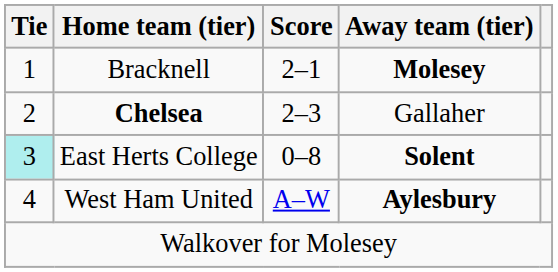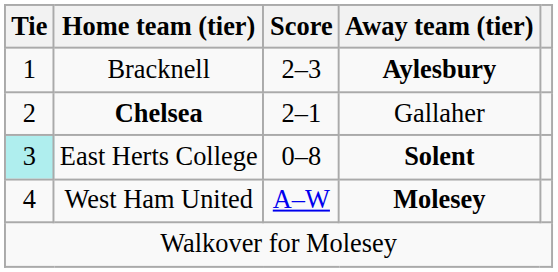 <table class="wikitable" style="text-align:center; font-size:85%">
 <tr>
 <th>Tie</th>
 <th>Home team (tier)</th>
 <th>Score</th>
 <th>Away team (tier)</th>
 <th></th>
 </tr>
 <tr>
 <td align="center">1</td>
 <td>Bracknell</td>
-<td align="center">2–1</td>
-<td><strong>Molesey</strong></td>
+<td align="center">2–3</td>
+<td><strong>Aylesbury</strong></td>
 <td></td>
 </tr>
 <tr>
 <td align="center">2</td>
 <td><strong>Chelsea</strong></td>
-<td align="center">2–3</td>
+<td align="center">2–1</td>
 <td>Gallaher</td>
 <td></td>
 </tr>
 <tr>
 <td align="center" style="background: paleturquoise;">3</td>
 <td>East Herts College</td>
 <td align="center">0–8</td>
 <td><strong>Solent</strong></td>
 <td></td>
 </tr>
 <tr>
 <td align="center">4</td>
 <td>West Ham United</td>
 <td align="center"><a href='#'>A–W</a></td>
-<td><strong>Aylesbury</strong></td>
+<td><strong>Molesey</strong></td>
 <td></td>
 </tr>
 <tr>
 <td colspan="5" align="center">Walkover for Molesey</td>
 </tr>
 </table>
